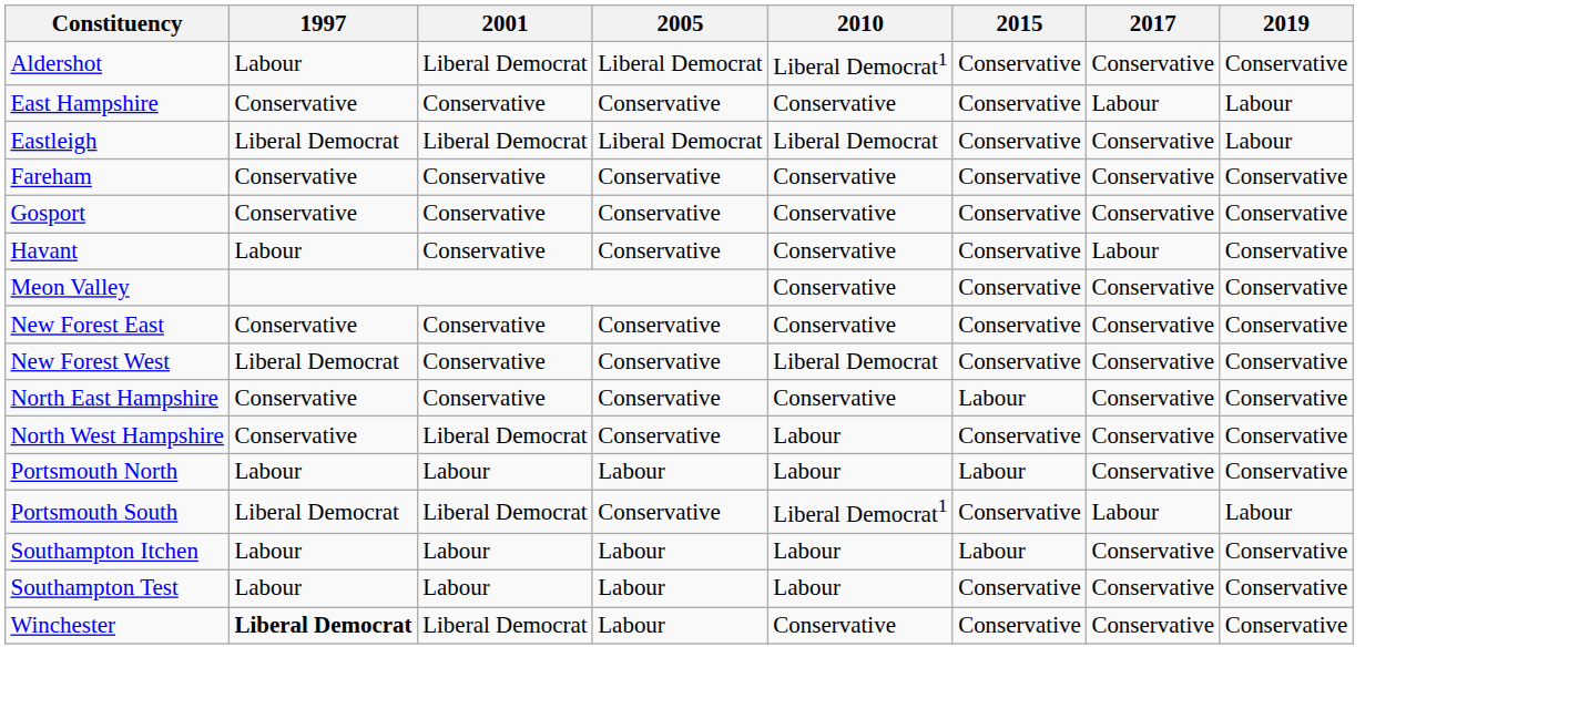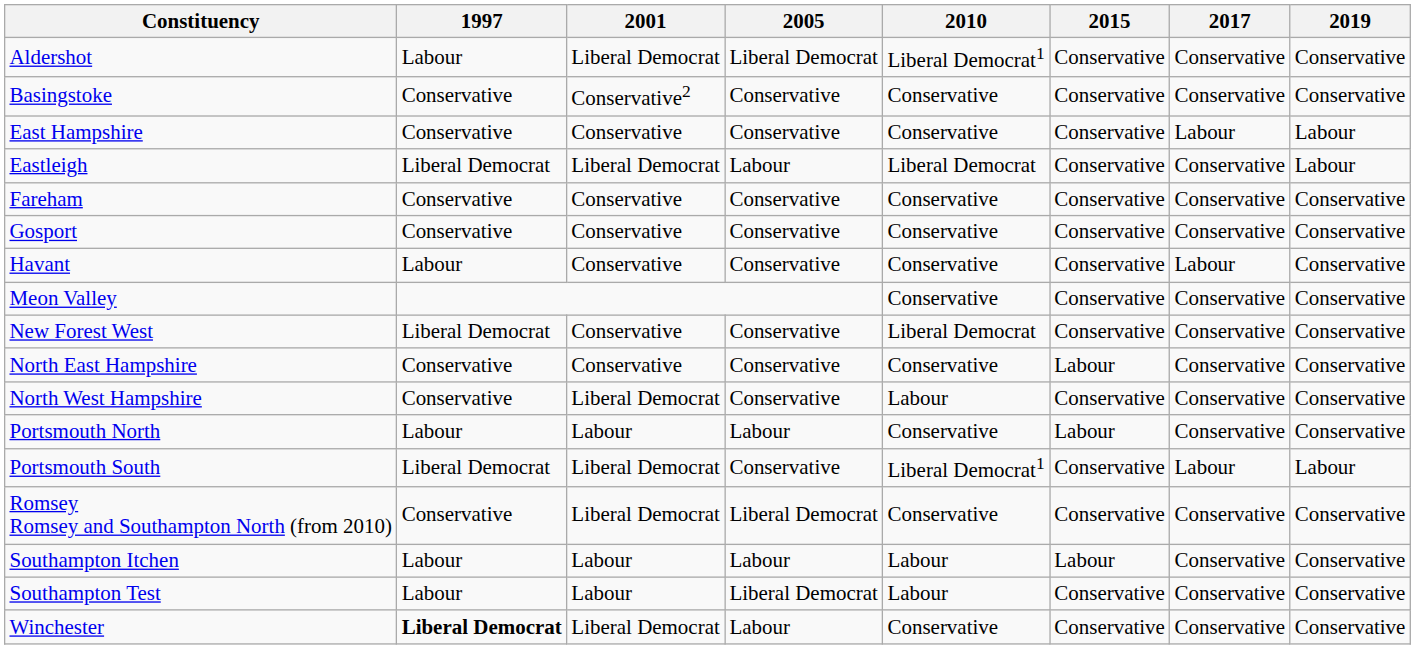 <table class="wikitable">
 <tr>
 <th>Constituency</th>
 <th>1997</th>
 <th>2001</th>
 <th>2005</th>
 <th>2010</th>
 <th>2015</th>
 <th>2017</th>
 <th>2019</th>
 </tr>
 <tr>
 <td><a href='#'>Aldershot</a></td>
 <td bgcolor=>Labour</td>
 <td bgcolor=>Liberal Democrat</td>
 <td bgcolor=>Liberal Democrat</td>
 <td bgcolor=>Liberal Democrat<sup>1</sup></td>
 <td bgcolor=>Conservative</td>
 <td bgcolor=>Conservative</td>
 <td bgcolor=>Conservative</td>
 </tr>
 <tr>
+<td><a href='#'>Basingstoke</a></td>
+<td bgcolor=>Conservative</td>
+<td bgcolor=>Conservative<sup>2</sup></td>
+<td bgcolor=>Conservative</td>
+<td bgcolor=>Conservative</td>
+<td bgcolor=>Conservative</td>
+<td bgcolor=>Conservative</td>
+<td bgcolor=>Conservative</td>
+</tr>
+<tr>
 <td><a href='#'>East Hampshire</a></td>
 <td bgcolor=>Conservative</td>
 <td bgcolor=>Conservative</td>
 <td bgcolor=>Conservative</td>
 <td bgcolor=>Conservative</td>
 <td bgcolor=>Conservative</td>
 <td bgcolor=>Labour</td>
 <td bgcolor=>Labour</td>
 </tr>
 <tr>
 <td><a href='#'>Eastleigh</a></td>
 <td bgcolor=>Liberal Democrat</td>
 <td bgcolor=>Liberal Democrat</td>
-<td bgcolor=>Liberal Democrat</td>
+<td bgcolor=>Labour</td>
 <td bgcolor=>Liberal Democrat</td>
 <td bgcolor=>Conservative</td>
 <td bgcolor=>Conservative</td>
 <td bgcolor=>Labour</td>
 </tr>
 <tr>
 <td><a href='#'>Fareham</a></td>
 <td bgcolor=>Conservative</td>
 <td bgcolor=>Conservative</td>
 <td bgcolor=>Conservative</td>
 <td bgcolor=>Conservative</td>
 <td bgcolor=>Conservative</td>
 <td bgcolor=>Conservative</td>
 <td bgcolor=>Conservative</td>
 </tr>
 <tr>
 <td><a href='#'>Gosport</a></td>
 <td bgcolor=>Conservative</td>
 <td bgcolor=>Conservative</td>
 <td bgcolor=>Conservative</td>
 <td bgcolor=>Conservative</td>
 <td bgcolor=>Conservative</td>
 <td bgcolor=>Conservative</td>
 <td bgcolor=>Conservative</td>
 </tr>
 <tr>
 <td><a href='#'>Havant</a></td>
 <td bgcolor=>Labour</td>
 <td bgcolor=>Conservative</td>
 <td bgcolor=>Conservative</td>
 <td bgcolor=>Conservative</td>
 <td bgcolor=>Conservative</td>
 <td bgcolor=>Labour</td>
 <td bgcolor=>Conservative</td>
 </tr>
 <tr>
 <td><a href='#'>Meon Valley</a></td>
 <td colspan="3"></td>
 <td bgcolor=>Conservative</td>
 <td bgcolor=>Conservative</td>
 <td bgcolor=>Conservative</td>
 <td bgcolor=>Conservative</td>
 </tr>
 <tr>
-<td><a href='#'>New Forest East</a></td>
-<td bgcolor=>Conservative</td>
-<td bgcolor=>Conservative</td>
-<td bgcolor=>Conservative</td>
-<td bgcolor=>Conservative</td>
-<td bgcolor=>Conservative</td>
-<td bgcolor=>Conservative</td>
-<td bgcolor=>Conservative</td>
-</tr>
-<tr>
 <td><a href='#'>New Forest West</a></td>
 <td bgcolor=>Liberal Democrat</td>
 <td bgcolor=>Conservative</td>
 <td bgcolor=>Conservative</td>
 <td bgcolor=>Liberal Democrat</td>
 <td bgcolor=>Conservative</td>
 <td bgcolor=>Conservative</td>
 <td bgcolor=>Conservative</td>
 </tr>
 <tr>
 <td><a href='#'>North East Hampshire</a></td>
 <td bgcolor=>Conservative</td>
 <td bgcolor=>Conservative</td>
 <td bgcolor=>Conservative</td>
 <td bgcolor=>Conservative</td>
 <td bgcolor=>Labour</td>
 <td bgcolor=>Conservative</td>
 <td bgcolor=>Conservative</td>
 </tr>
 <tr>
 <td><a href='#'>North West Hampshire</a></td>
 <td bgcolor=>Conservative</td>
 <td bgcolor=>Liberal Democrat</td>
 <td bgcolor=>Conservative</td>
 <td bgcolor=>Labour</td>
 <td bgcolor=>Conservative</td>
 <td bgcolor=>Conservative</td>
 <td bgcolor=>Conservative</td>
 </tr>
 <tr>
 <td><a href='#'>Portsmouth North</a></td>
 <td bgcolor=>Labour</td>
 <td bgcolor=>Labour</td>
 <td bgcolor=>Labour</td>
-<td bgcolor=>Labour</td>
+<td bgcolor=>Conservative</td>
 <td bgcolor=>Labour</td>
 <td bgcolor=>Conservative</td>
 <td bgcolor=>Conservative</td>
 </tr>
 <tr>
 <td><a href='#'>Portsmouth South</a></td>
 <td bgcolor=>Liberal Democrat</td>
 <td bgcolor=>Liberal Democrat</td>
 <td bgcolor=>Conservative</td>
 <td bgcolor=>Liberal Democrat<sup>1</sup></td>
 <td bgcolor=>Conservative</td>
 <td bgcolor=>Labour</td>
 <td bgcolor=>Labour</td>
 </tr>
 <tr>
+<td><a href='#'>Romsey</a><br><a href='#'>Romsey and Southampton North</a> (from 2010)</td>
+<td bgcolor=>Conservative</td>
+<td bgcolor=>Liberal Democrat</td>
+<td bgcolor=>Liberal Democrat</td>
+<td bgcolor=>Conservative</td>
+<td bgcolor=>Conservative</td>
+<td bgcolor=>Conservative</td>
+<td bgcolor=>Conservative</td>
+</tr>
+<tr>
 <td><a href='#'>Southampton Itchen</a></td>
 <td bgcolor=>Labour</td>
 <td bgcolor=>Labour</td>
 <td bgcolor=>Labour</td>
 <td bgcolor=>Labour</td>
 <td bgcolor=>Labour</td>
 <td bgcolor=>Conservative</td>
 <td bgcolor=>Conservative</td>
 </tr>
 <tr>
 <td><a href='#'>Southampton Test</a></td>
 <td bgcolor=>Labour</td>
 <td bgcolor=>Labour</td>
-<td bgcolor=>Labour</td>
+<td bgcolor=>Liberal Democrat</td>
 <td bgcolor=>Labour</td>
 <td bgcolor=>Conservative</td>
 <td bgcolor=>Conservative</td>
 <td bgcolor=>Conservative</td>
 </tr>
 <tr>
 <td><a href='#'>Winchester</a></td>
 <td bgcolor=><strong>Liberal Democrat</strong></td>
 <td bgcolor=>Liberal Democrat</td>
 <td bgcolor=>Labour</td>
 <td bgcolor=>Conservative</td>
 <td bgcolor=>Conservative</td>
 <td bgcolor=>Conservative</td>
 <td bgcolor=>Conservative</td>
 </tr>
 </table>
